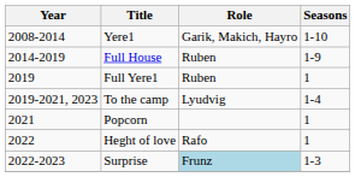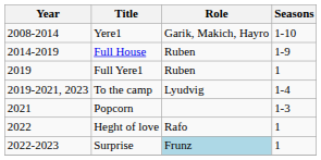 <table class="wikitable sortable plainrowheaders">
 <tr>
 <th>Year</th>
 <th>Title</th>
 <th>Role</th>
 <th class="unsortable">Seasons</th>
 </tr>
 <tr>
 <td>2008-2014</td>
 <td>Yere1</td>
 <td>Garik, Makich, Hayro</td>
 <td>1-10</td>
 </tr>
 <tr>
 <td>2014-2019</td>
 <td><a href='#'>Full House</a></td>
 <td>Ruben</td>
 <td>1-9</td>
 </tr>
 <tr>
 <td>2019</td>
 <td>Full Yere1</td>
 <td>Ruben</td>
 <td>1</td>
 </tr>
 <tr>
 <td>2019-2021, 2023</td>
 <td>To the camp</td>
 <td>Lyudvig</td>
 <td>1-4</td>
 </tr>
 <tr>
 <td>2021</td>
 <td>Popcorn</td>
 <td></td>
-<td>1</td>
+<td>1-3</td>
 </tr>
 <tr>
 <td>2022</td>
 <td>Heght of love</td>
 <td>Rafo</td>
 <td>1</td>
 </tr>
 <tr>
 <td>2022-2023</td>
 <td>Surprise</td>
 <td style="background: lightblue;">Frunz</td>
-<td>1-3</td>
+<td>1</td>
 </tr>
 <tr>
 </tr>
 </table>
